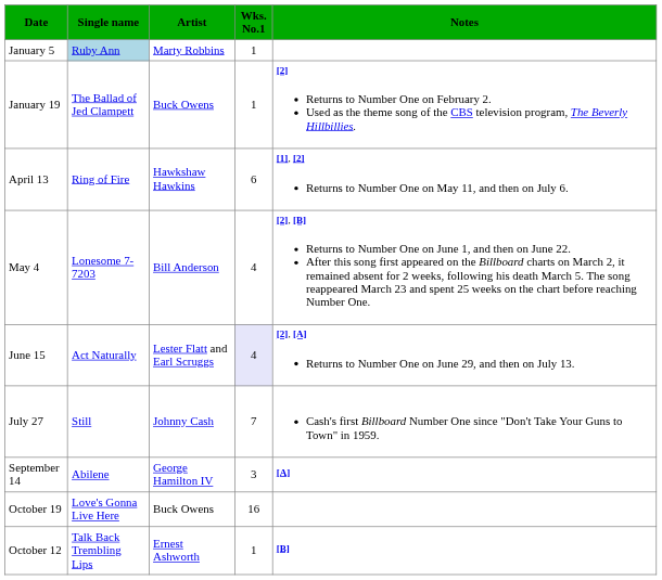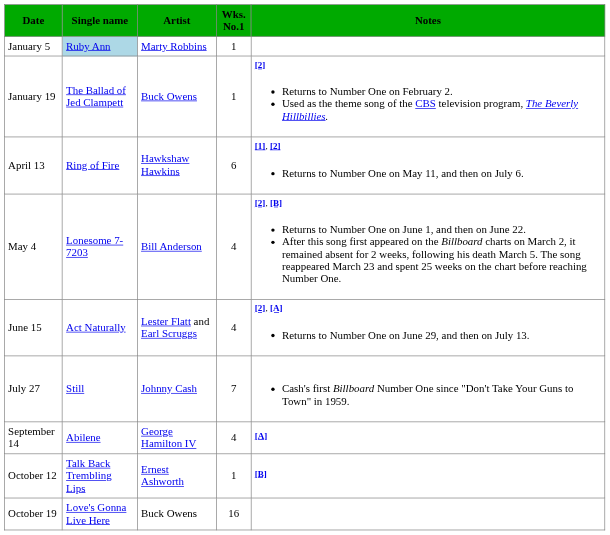 <table border="1" cellpadding="5" cellspacing="1" style="border-collapse: collapse">
 <tr style="background:#00AA00">
 <th>Date</th>
 <th>Single name</th>
 <th>Artist</th>
 <th width="40">Wks. No.1</th>
 <th>Notes</th>
 </tr>
 <tr>
 <td>January 5</td>
 <td style="background: lightblue;"><a href='#'>Ruby Ann</a></td>
 <td><a href='#'>Marty Robbins</a></td>
 <td align="center">1</td>
 <td></td>
 </tr>
 <tr>
 <td>January 19</td>
 <td><a href='#'>The Ballad of Jed Clampett</a></td>
 <td><a href='#'>Buck Owens</a></td>
 <td align="center">1</td>
 <td><sup><a href='#'><strong>[2]</strong></a></sup><br><ul><li>Returns to Number One on February 2.</li><li>Used as the theme song of the <a href='#'>CBS</a> television program, <em><a href='#'>The Beverly Hillbillies</a>.</em></li></ul></td>
 </tr>
 <tr>
 <td>April 13</td>
 <td><a href='#'>Ring of Fire</a></td>
 <td><a href='#'>Hawkshaw Hawkins</a></td>
 <td align="center">6</td>
 <td><sup><a href='#'><strong>[1]</strong></a>, <a href='#'><strong>[2]</strong></a></sup><br><ul><li>Returns to Number One on May 11, and then on July 6.</li></ul></td>
 </tr>
 <tr>
 <td>May 4</td>
 <td><a href='#'>Lonesome 7-7203</a></td>
 <td><a href='#'>Bill Anderson</a></td>
 <td align="center">4</td>
 <td><sup><a href='#'><strong>[2]</strong></a>, <a href='#'><strong>[B]</strong></a></sup><br><ul><li>Returns to Number One on June 1, and then on June 22.</li><li>After this song first appeared on the <em>Billboard</em> charts on March 2, it remained absent for 2 weeks, following his death March 5. The song reappeared March 23 and spent 25 weeks on the chart before reaching Number One.</li></ul></td>
 </tr>
 <tr>
 <td>June 15</td>
 <td><a href='#'>Act Naturally</a></td>
 <td><a href='#'>Lester Flatt</a> and <a href='#'>Earl Scruggs</a></td>
-<td align="center" style="background: lavender;">4</td>
+<td align="center">4</td>
 <td><sup><a href='#'><strong>[2]</strong></a>, <a href='#'><strong>[A]</strong></a></sup><br><ul><li>Returns to Number One on June 29, and then on July 13.</li></ul></td>
 </tr>
 <tr>
 <td>July 27</td>
 <td><a href='#'>Still</a></td>
 <td><a href='#'>Johnny Cash</a></td>
 <td align="center">7</td>
 <td><br><ul><li>Cash's first <em>Billboard</em> Number One since "Don't Take Your Guns to Town" in 1959.</li></ul></td>
 </tr>
 <tr>
 <td>September 14</td>
 <td><a href='#'>Abilene</a></td>
 <td><a href='#'>George Hamilton IV</a></td>
-<td align="center">3</td>
+<td align="center">4</td>
 <td><sup><a href='#'><strong>[A]</strong></a></sup></td>
+</tr>
+<tr>
+<td>October 12</td>
+<td><a href='#'>Talk Back Trembling Lips</a></td>
+<td><a href='#'>Ernest Ashworth</a></td>
+<td align="center">1</td>
+<td><sup><a href='#'><strong>[B]</strong></a></sup></td>
 </tr>
 <tr>
 <td>October 19</td>
 <td><a href='#'>Love's Gonna Live Here</a></td>
 <td>Buck Owens</td>
 <td align="center">16</td>
 <td></td>
 </tr>
-<tr>
-<td>October 12</td>
-<td><a href='#'>Talk Back Trembling Lips</a></td>
-<td><a href='#'>Ernest Ashworth</a></td>
-<td align="center">1</td>
-<td><sup><a href='#'><strong>[B]</strong></a></sup></td>
-</tr>
 </table>
